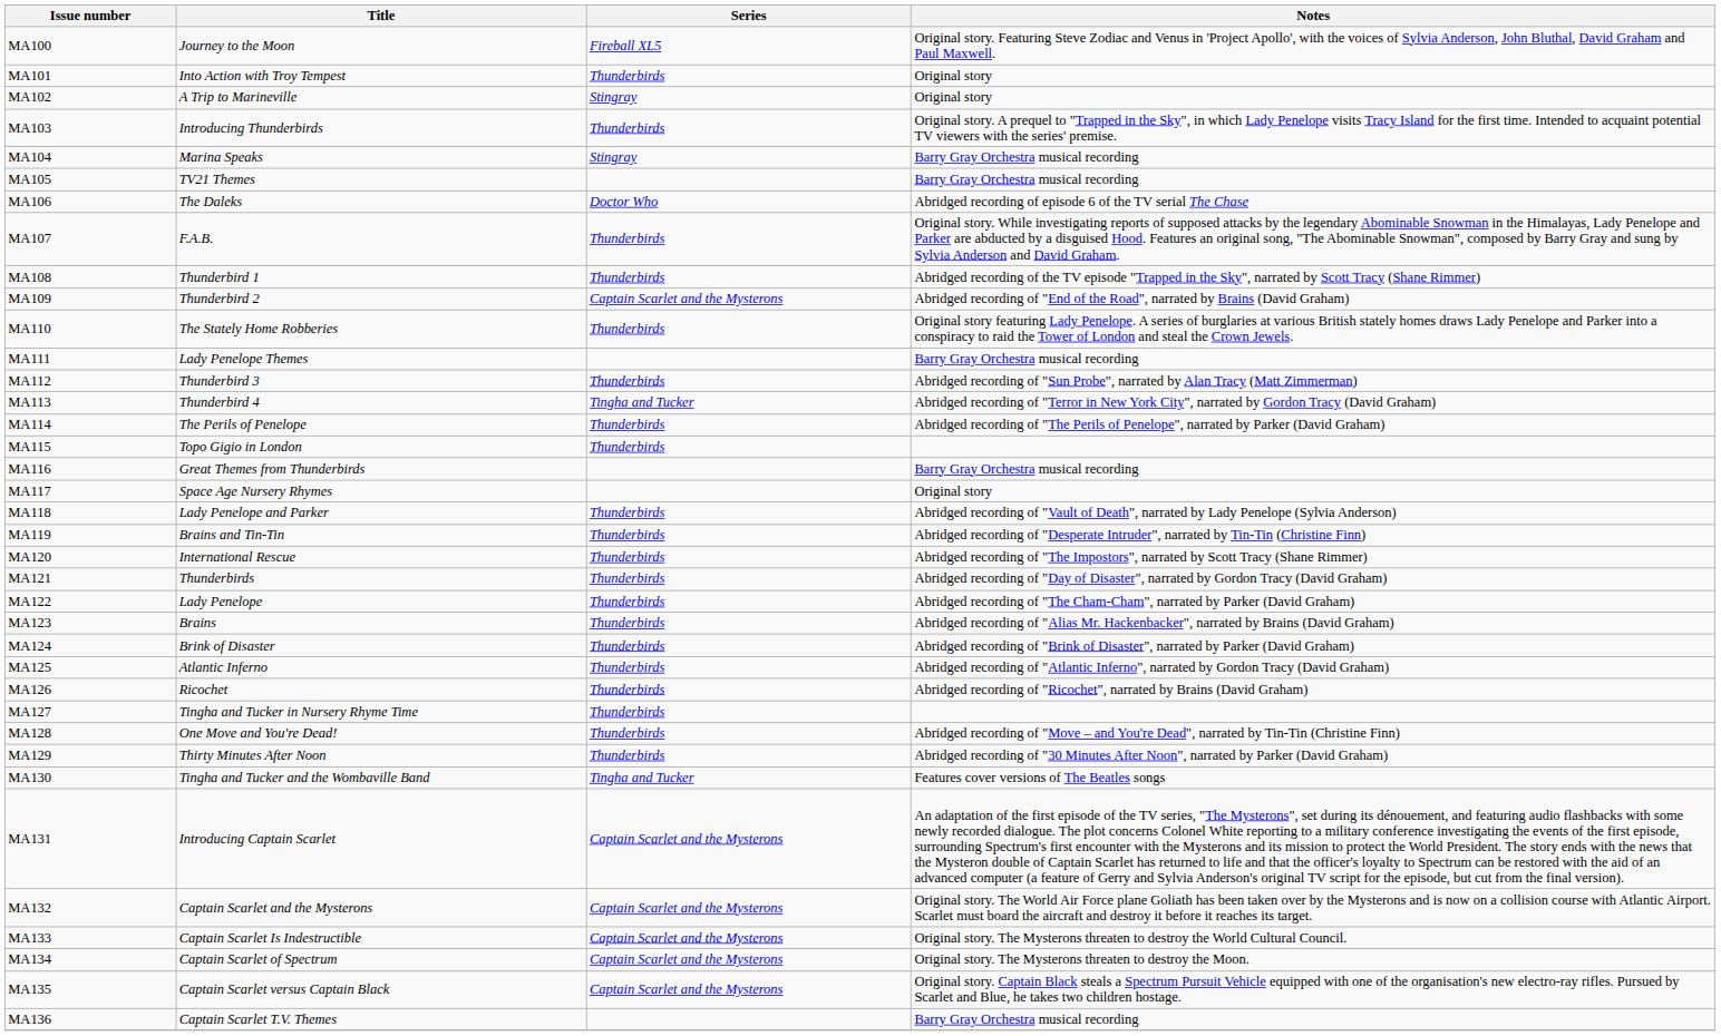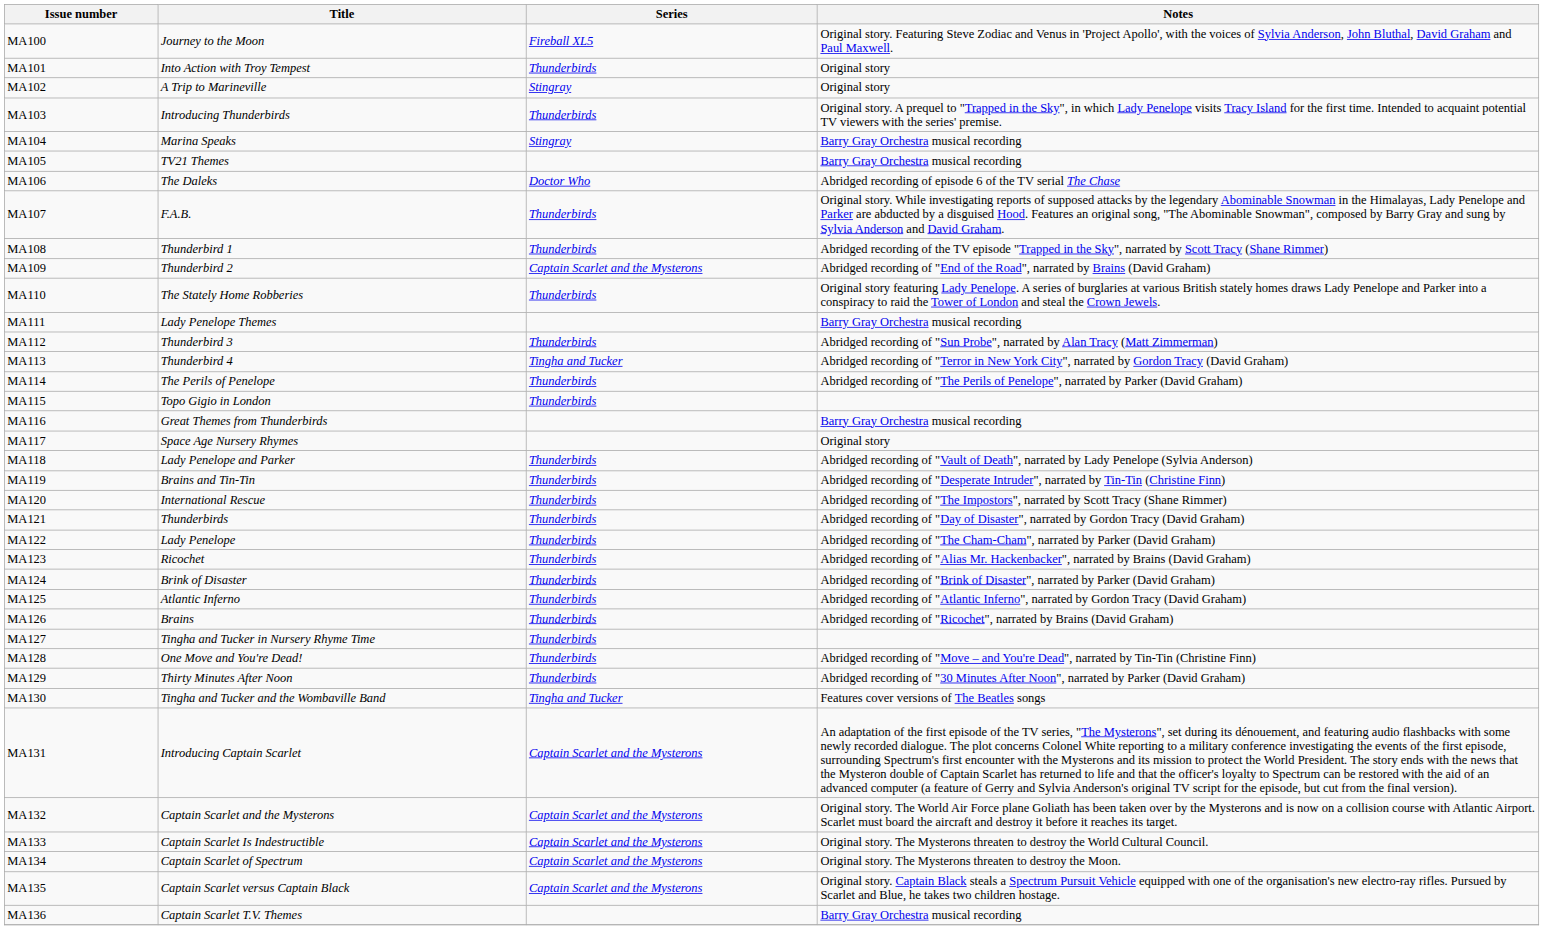 <table class="wikitable sortable">
 <tr>
 <th width=10%>Issue number</th>
 <th width=24%>Title</th>
 <th width=19%>Series</th>
 <th>Notes</th>
 </tr>
 <tr>
 <td>MA100</td>
 <td><em>Journey to the Moon</em></td>
 <td><em><a href='#'>Fireball XL5</a></em></td>
 <td>Original story. Featuring Steve Zodiac and Venus in 'Project Apollo', with the voices of <a href='#'>Sylvia Anderson</a>, <a href='#'>John Bluthal</a>, <a href='#'>David Graham</a> and <a href='#'>Paul Maxwell</a>.</td>
 </tr>
 <tr>
 <td>MA101</td>
 <td><em>Into Action with Troy Tempest</em></td>
 <td><em><a href='#'>Thunderbirds</a></em></td>
 <td>Original story</td>
 </tr>
 <tr>
 <td>MA102</td>
 <td><em>A Trip to Marineville</em></td>
 <td><em><a href='#'>Stingray</a></em></td>
 <td>Original story</td>
 </tr>
 <tr>
 <td>MA103</td>
 <td><em>Introducing Thunderbirds</em></td>
 <td><em><a href='#'>Thunderbirds</a></em></td>
 <td>Original story. A prequel to "<a href='#'>Trapped in the Sky</a>", in which <a href='#'>Lady Penelope</a> visits <a href='#'>Tracy Island</a> for the first time. Intended to acquaint potential TV viewers with the series' premise.</td>
 </tr>
 <tr>
 <td>MA104</td>
 <td><em>Marina Speaks</em></td>
 <td><em><a href='#'>Stingray</a></em></td>
 <td><a href='#'>Barry Gray Orchestra</a> musical recording</td>
 </tr>
 <tr>
 <td>MA105</td>
 <td><em>TV21 Themes</em></td>
 <td></td>
 <td><a href='#'>Barry Gray Orchestra</a> musical recording</td>
 </tr>
 <tr>
 <td>MA106</td>
 <td><em>The Daleks</em></td>
 <td><em><a href='#'>Doctor Who</a></em></td>
 <td>Abridged recording of episode 6 of the TV serial <em><a href='#'>The Chase</a></em></td>
 </tr>
 <tr>
 <td>MA107</td>
 <td><em>F.A.B.</em></td>
 <td><em><a href='#'>Thunderbirds</a></em></td>
 <td>Original story. While investigating reports of supposed attacks by the legendary <a href='#'>Abominable Snowman</a> in the Himalayas, Lady Penelope and <a href='#'>Parker</a> are abducted by a disguised <a href='#'>Hood</a>. Features an original song, "The Abominable Snowman", composed by Barry Gray and sung by <a href='#'>Sylvia Anderson</a> and <a href='#'>David Graham</a>.</td>
 </tr>
 <tr>
 <td>MA108</td>
 <td><em>Thunderbird 1</em></td>
 <td><em><a href='#'>Thunderbirds</a></em></td>
 <td>Abridged recording of the TV episode "<a href='#'>Trapped in the Sky</a>", narrated by <a href='#'>Scott Tracy</a> (<a href='#'>Shane Rimmer</a>)</td>
 </tr>
 <tr>
 <td>MA109</td>
 <td><em>Thunderbird 2</em></td>
 <td><em><a href='#'>Captain Scarlet and the Mysterons</a></em></td>
 <td>Abridged recording of "<a href='#'>End of the Road</a>", narrated by <a href='#'>Brains</a> (David Graham)</td>
 </tr>
 <tr>
 <td>MA110</td>
 <td><em>The Stately Home Robberies</em></td>
 <td><em><a href='#'>Thunderbirds</a></em></td>
 <td>Original story featuring <a href='#'>Lady Penelope</a>. A series of burglaries at various British stately homes draws Lady Penelope and Parker into a conspiracy to raid the <a href='#'>Tower of London</a> and steal the <a href='#'>Crown Jewels</a>.</td>
 </tr>
 <tr>
 <td>MA111</td>
 <td><em>Lady Penelope Themes</em></td>
 <td></td>
 <td><a href='#'>Barry Gray Orchestra</a> musical recording</td>
 </tr>
 <tr>
 <td>MA112</td>
 <td><em>Thunderbird 3</em></td>
 <td><em><a href='#'>Thunderbirds</a></em></td>
 <td>Abridged recording of "<a href='#'>Sun Probe</a>", narrated by <a href='#'>Alan Tracy</a> (<a href='#'>Matt Zimmerman</a>)</td>
 </tr>
 <tr>
 <td>MA113</td>
 <td><em>Thunderbird 4</em></td>
 <td><em><a href='#'>Tingha and Tucker</a></em></td>
 <td>Abridged recording of "<a href='#'>Terror in New York City</a>", narrated by <a href='#'>Gordon Tracy</a> (David Graham)</td>
 </tr>
 <tr>
 <td>MA114</td>
 <td><em>The Perils of Penelope</em></td>
 <td><em><a href='#'>Thunderbirds</a></em></td>
 <td>Abridged recording of "<a href='#'>The Perils of Penelope</a>", narrated by Parker (David Graham)</td>
 </tr>
 <tr>
 <td>MA115</td>
 <td><em>Topo Gigio in London</em></td>
 <td><em><a href='#'>Thunderbirds</a></em></td>
 <td></td>
 </tr>
 <tr>
 <td>MA116</td>
 <td><em>Great Themes from Thunderbirds</em></td>
 <td></td>
 <td><a href='#'>Barry Gray Orchestra</a> musical recording</td>
 </tr>
 <tr>
 <td>MA117</td>
 <td><em>Space Age Nursery Rhymes</em></td>
 <td></td>
 <td>Original story</td>
 </tr>
 <tr>
 <td>MA118</td>
 <td><em>Lady Penelope and Parker</em></td>
 <td><em><a href='#'>Thunderbirds</a></em></td>
 <td>Abridged recording of "<a href='#'>Vault of Death</a>", narrated by Lady Penelope (Sylvia Anderson)</td>
 </tr>
 <tr>
 <td>MA119</td>
 <td><em>Brains and Tin-Tin</em></td>
 <td><em><a href='#'>Thunderbirds</a></em></td>
 <td>Abridged recording of "<a href='#'>Desperate Intruder</a>", narrated by <a href='#'>Tin-Tin</a> (<a href='#'>Christine Finn</a>)</td>
 </tr>
 <tr>
 <td>MA120</td>
 <td><em>International Rescue</em></td>
 <td><em><a href='#'>Thunderbirds</a></em></td>
 <td>Abridged recording of "<a href='#'>The Impostors</a>", narrated by Scott Tracy (Shane Rimmer)</td>
 </tr>
 <tr>
 <td>MA121</td>
 <td><em>Thunderbirds</em></td>
 <td><em><a href='#'>Thunderbirds</a></em></td>
 <td>Abridged recording of "<a href='#'>Day of Disaster</a>", narrated by Gordon Tracy (David Graham)</td>
 </tr>
 <tr>
 <td>MA122</td>
 <td><em>Lady Penelope</em></td>
 <td><em><a href='#'>Thunderbirds</a></em></td>
 <td>Abridged recording of "<a href='#'>The Cham-Cham</a>", narrated by Parker (David Graham)</td>
 </tr>
 <tr>
 <td>MA123</td>
-<td><em>Brains</em></td>
+<td><em>Ricochet</em></td>
 <td><em><a href='#'>Thunderbirds</a></em></td>
 <td>Abridged recording of "<a href='#'>Alias Mr. Hackenbacker</a>", narrated by Brains (David Graham)</td>
 </tr>
 <tr>
 <td>MA124</td>
 <td><em>Brink of Disaster</em></td>
 <td><em><a href='#'>Thunderbirds</a></em></td>
 <td>Abridged recording of "<a href='#'>Brink of Disaster</a>", narrated by Parker (David Graham)</td>
 </tr>
 <tr>
 <td>MA125</td>
 <td><em>Atlantic Inferno</em></td>
 <td><em><a href='#'>Thunderbirds</a></em></td>
 <td>Abridged recording of "<a href='#'>Atlantic Inferno</a>", narrated by Gordon Tracy (David Graham)</td>
 </tr>
 <tr>
 <td>MA126</td>
-<td><em>Ricochet</em></td>
+<td><em>Brains</em></td>
 <td><em><a href='#'>Thunderbirds</a></em></td>
 <td>Abridged recording of "<a href='#'>Ricochet</a>", narrated by Brains (David Graham)</td>
 </tr>
 <tr>
 <td>MA127</td>
 <td><em>Tingha and Tucker in Nursery Rhyme Time</em></td>
 <td><em><a href='#'>Thunderbirds</a></em></td>
 <td></td>
 </tr>
 <tr>
 <td>MA128</td>
 <td><em>One Move and You're Dead!</em></td>
 <td><em><a href='#'>Thunderbirds</a></em></td>
 <td>Abridged recording of "<a href='#'>Move – and You're Dead</a>", narrated by Tin-Tin (Christine Finn)</td>
 </tr>
 <tr>
 <td>MA129</td>
 <td><em>Thirty Minutes After Noon</em></td>
 <td><em><a href='#'>Thunderbirds</a></em></td>
 <td>Abridged recording of "<a href='#'>30 Minutes After Noon</a>", narrated by Parker (David Graham)</td>
 </tr>
 <tr>
 <td>MA130</td>
 <td><em>Tingha and Tucker and the Wombaville Band</em></td>
 <td><em><a href='#'>Tingha and Tucker</a></em></td>
 <td>Features cover versions of <a href='#'>The Beatles</a> songs</td>
 </tr>
 <tr>
 <td>MA131</td>
 <td><em>Introducing Captain Scarlet</em></td>
 <td><em><a href='#'>Captain Scarlet and the Mysterons</a></em></td>
 <td><br>An adaptation of the first episode of the TV series, "<a href='#'>The Mysterons</a>", set during its dénouement, and featuring audio flashbacks with some newly recorded dialogue. The plot concerns Colonel White reporting to a military conference investigating the events of the first episode, surrounding Spectrum's first encounter with the Mysterons and its mission to protect the World President. The story ends with the news that the Mysteron double of Captain Scarlet has returned to life and that the officer's loyalty to Spectrum can be restored with the aid of an advanced computer (a feature of Gerry and Sylvia Anderson's original TV script for the episode, but cut from the final version).</td>
 </tr>
 <tr>
 <td>MA132</td>
 <td><em>Captain Scarlet and the Mysterons</em></td>
 <td><em><a href='#'>Captain Scarlet and the Mysterons</a></em></td>
 <td>Original story. The World Air Force plane Goliath has been taken over by the Mysterons and is now on a collision course with Atlantic Airport. Scarlet must board the aircraft and destroy it before it reaches its target.</td>
 </tr>
 <tr>
 <td>MA133</td>
 <td><em>Captain Scarlet Is Indestructible</em></td>
 <td><em><a href='#'>Captain Scarlet and the Mysterons</a></em></td>
 <td>Original story. The Mysterons threaten to destroy the World Cultural Council.</td>
 </tr>
 <tr>
 <td>MA134</td>
 <td><em>Captain Scarlet of Spectrum</em></td>
 <td><em><a href='#'>Captain Scarlet and the Mysterons</a></em></td>
 <td>Original story. The Mysterons threaten to destroy the Moon.</td>
 </tr>
 <tr>
 <td>MA135</td>
 <td><em>Captain Scarlet versus Captain Black</em></td>
 <td><em><a href='#'>Captain Scarlet and the Mysterons</a></em></td>
 <td>Original story. <a href='#'>Captain Black</a> steals a <a href='#'>Spectrum Pursuit Vehicle</a> equipped with one of the organisation's new electro-ray rifles. Pursued by Scarlet and Blue, he takes two children hostage.</td>
 </tr>
 <tr>
 <td>MA136</td>
 <td><em>Captain Scarlet T.V. Themes</em></td>
 <td></td>
 <td><a href='#'>Barry Gray Orchestra</a> musical recording</td>
 </tr>
 <tr>
 </tr>
 </table>
